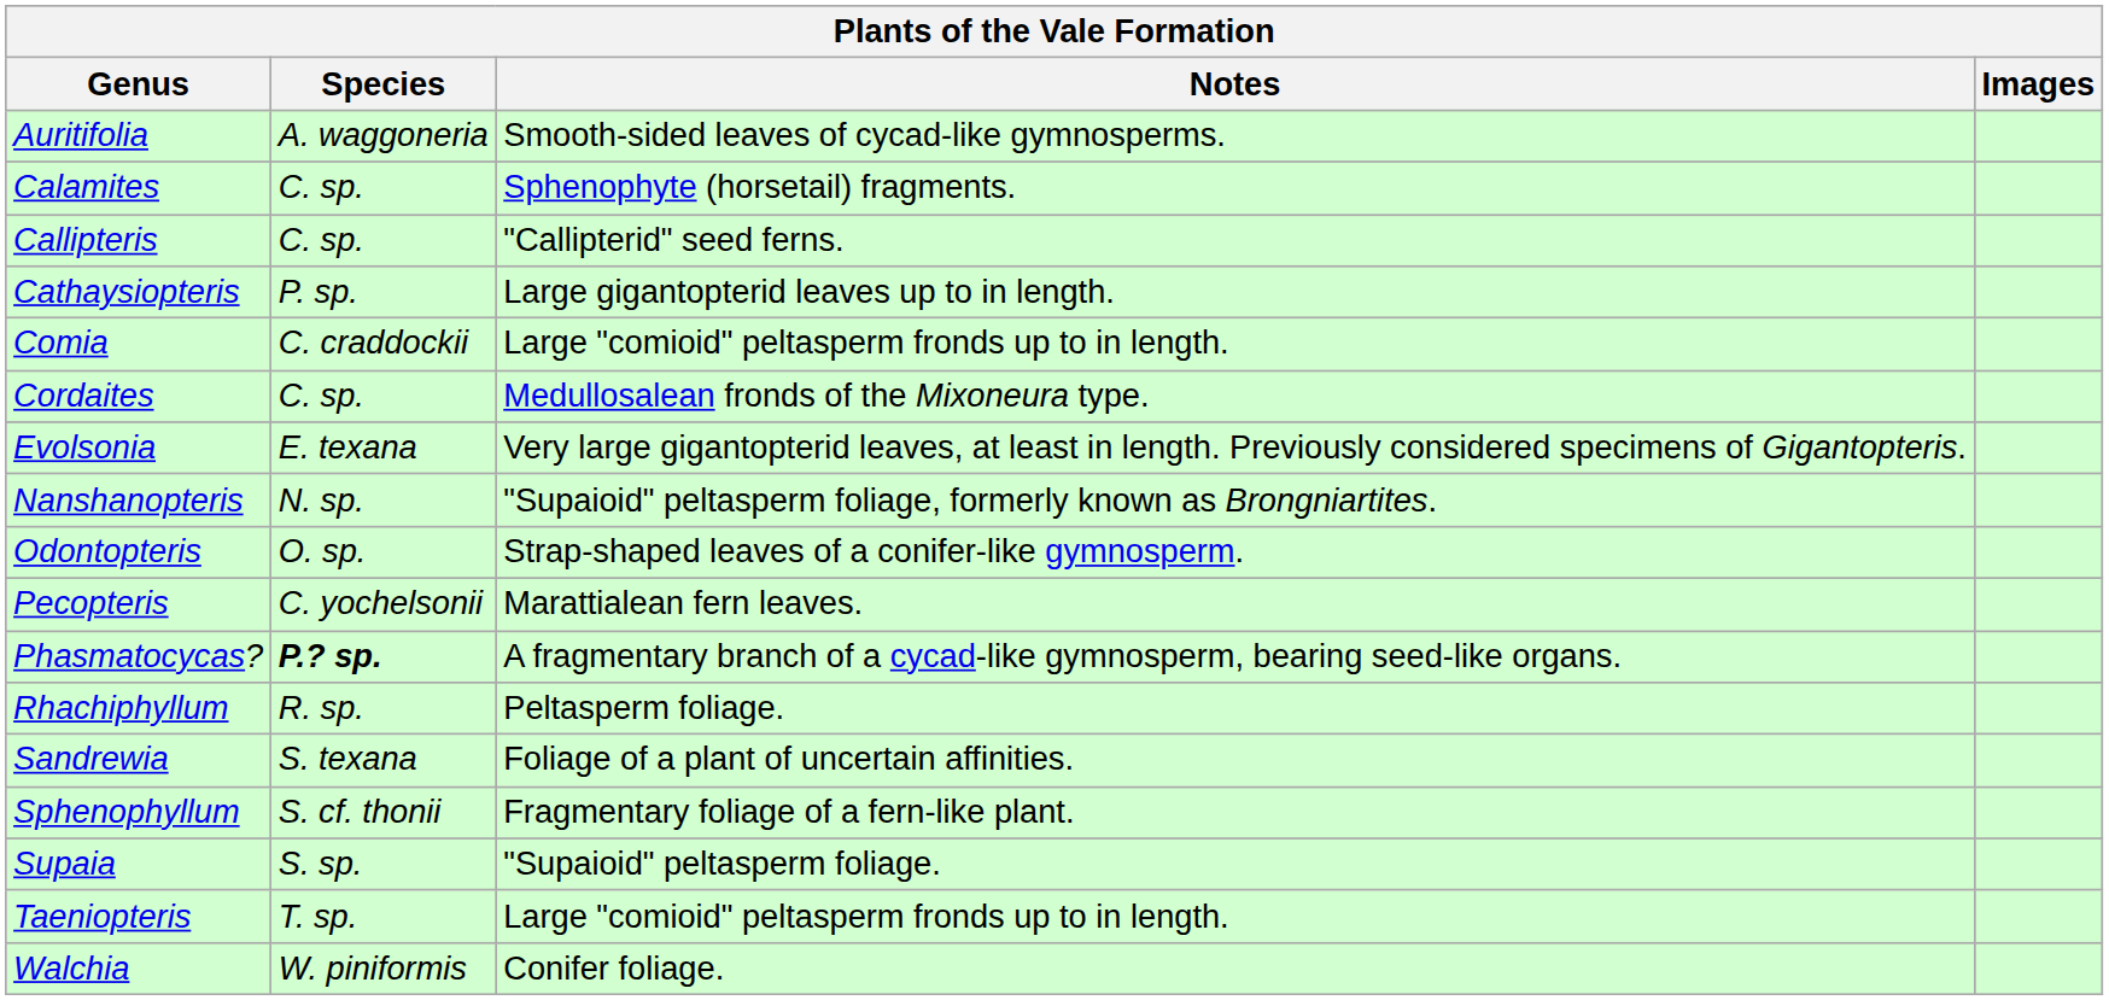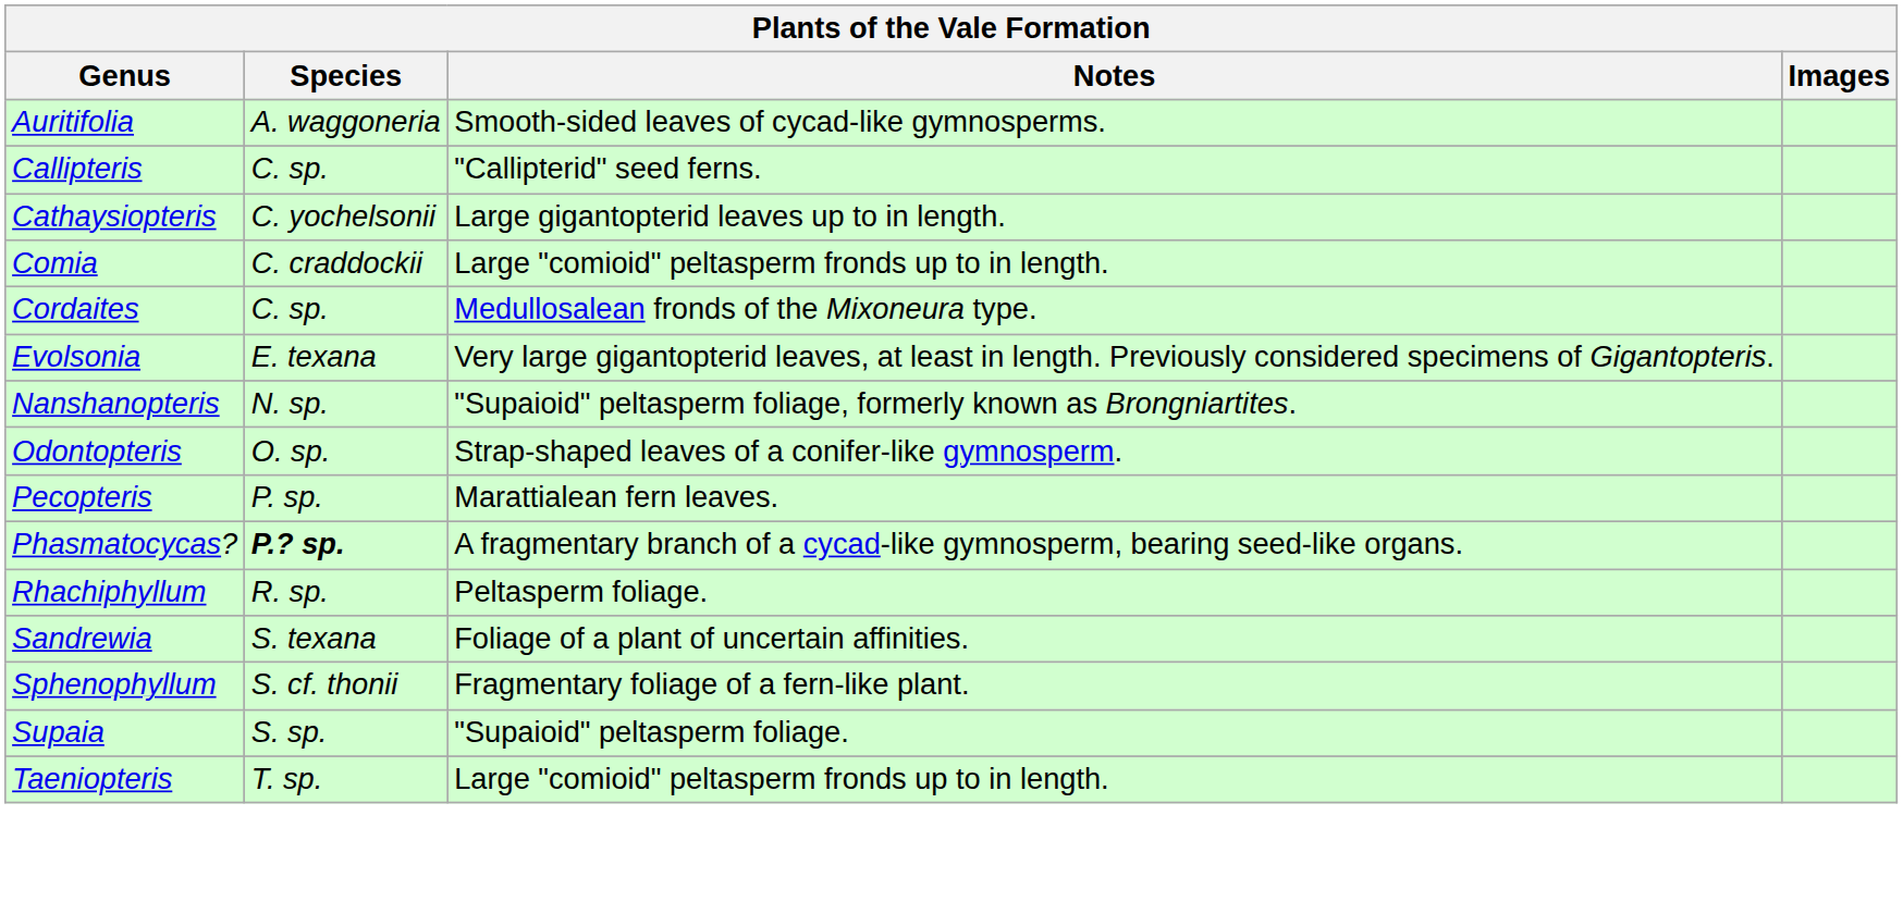 <table class="wikitable" align="center">
 <tr>
 <th colspan="4" align="center"><strong>Plants of the Vale Formation</strong></th>
 </tr>
 <tr>
 <th>Genus</th>
 <th>Species</th>
 <th>Notes</th>
 <th>Images</th>
 </tr>
 <tr>
 <td style="background:#D1FFCF;"><em><a href='#'>Auritifolia</a></em></td>
 <td style="background:#D1FFCF;"><em>A. waggoneria</em></td>
 <td style="background:#D1FFCF;">Smooth-sided leaves of cycad-like gymnosperms.</td>
 <td style="background:#D1FFCF;"></td>
 </tr>
 <tr>
-<td style="background:#D1FFCF;"><em><a href='#'>Calamites</a></em></td>
-<td style="background:#D1FFCF;"><em>C. sp.</em></td>
-<td style="background:#D1FFCF;"><a href='#'>Sphenophyte</a> (horsetail) fragments.</td>
-<td style="background:#D1FFCF;"></td>
-</tr>
-<tr>
 <td style="background:#D1FFCF;"><em><a href='#'>Callipteris</a></em></td>
 <td style="background:#D1FFCF;"><em>C. sp.</em></td>
 <td style="background:#D1FFCF;">"Callipterid" seed ferns.</td>
 <td style="background:#D1FFCF;"></td>
 </tr>
 <tr>
 <td style="background:#D1FFCF;"><em><a href='#'>Cathaysiopteris</a></em></td>
-<td style="background:#D1FFCF;"><em>P. sp.</em></td>
+<td style="background:#D1FFCF;"><em>C. yochelsonii</em></td>
 <td style="background:#D1FFCF;">Large gigantopterid leaves up to  in length.<em></em></td>
 <td style="background:#D1FFCF;"></td>
 </tr>
 <tr>
 <td style="background:#D1FFCF;"><em><a href='#'>Comia</a></em></td>
 <td style="background:#D1FFCF;"><em>C. craddockii</em></td>
 <td style="background:#D1FFCF;">Large "comioid" peltasperm fronds up to  in length.</td>
 <td style="background:#D1FFCF;"></td>
 </tr>
 <tr>
 <td style="background:#D1FFCF;"><em><a href='#'>Cordaites</a></em></td>
 <td style="background:#D1FFCF;"><em>C. sp.</em></td>
 <td style="background:#D1FFCF;"><a href='#'>Medullosalean</a> fronds of the <em>Mixoneura</em> type.</td>
 <td style="background:#D1FFCF;"></td>
 </tr>
 <tr>
 <td style="background:#D1FFCF;"><em><a href='#'>Evolsonia</a></em></td>
 <td style="background:#D1FFCF;"><em>E. texana</em></td>
 <td style="background:#D1FFCF;">Very large gigantopterid leaves, at least  in length. Previously considered specimens of <em>Gigantopteris</em>.</td>
 <td style="background:#D1FFCF;"></td>
 </tr>
 <tr>
 <td style="background:#D1FFCF;"><em><a href='#'>Nanshanopteris</a></em></td>
 <td style="background:#D1FFCF;"><em>N. sp.</em></td>
 <td style="background:#D1FFCF;">"Supaioid" peltasperm foliage, formerly known as <em>Brongniartites</em>.</td>
 <td style="background:#D1FFCF;"></td>
 </tr>
 <tr>
 <td style="background:#D1FFCF;"><em><a href='#'>Odontopteris</a></em></td>
 <td style="background:#D1FFCF;"><em>O. sp.</em></td>
 <td style="background:#D1FFCF;">Strap-shaped leaves of a conifer-like <a href='#'>gymnosperm</a>.</td>
 <td style="background:#D1FFCF;"></td>
 </tr>
 <tr>
 <td style="background:#D1FFCF;"><em><a href='#'>Pecopteris</a></em></td>
-<td style="background:#D1FFCF;"><em>C. yochelsonii</em></td>
+<td style="background:#D1FFCF;"><em>P. sp.</em></td>
 <td style="background:#D1FFCF;">Marattialean fern leaves.</td>
 <td style="background:#D1FFCF;"></td>
 </tr>
 <tr>
 <td style="background:#D1FFCF;"><em><a href='#'>Phasmatocycas</a>?</em></td>
 <td style="background:#D1FFCF;"><strong><em>P.? sp.</em></strong></td>
 <td style="background:#D1FFCF;">A fragmentary branch of a <a href='#'>cycad</a>-like gymnosperm, bearing seed-like organs.</td>
 <td style="background:#D1FFCF;"></td>
 </tr>
 <tr>
 <td style="background:#D1FFCF;"><em><a href='#'>Rhachiphyllum</a></em></td>
 <td style="background:#D1FFCF;"><em>R. sp.</em></td>
 <td style="background:#D1FFCF;">Peltasperm foliage.</td>
 <td style="background:#D1FFCF;"></td>
 </tr>
 <tr>
 <td style="background:#D1FFCF;"><em><a href='#'>Sandrewia</a></em></td>
 <td style="background:#D1FFCF;"><em>S. texana</em></td>
 <td style="background:#D1FFCF;">Foliage of a plant of uncertain affinities.</td>
 <td style="background:#D1FFCF;"></td>
 </tr>
 <tr>
 <td style="background:#D1FFCF;"><em><a href='#'>Sphenophyllum</a></em></td>
 <td style="background:#D1FFCF;"><em>S. cf. thonii</em></td>
 <td style="background:#D1FFCF;">Fragmentary foliage of a fern-like plant.</td>
 <td style="background:#D1FFCF;"></td>
 </tr>
 <tr>
 <td style="background:#D1FFCF;"><em><a href='#'>Supaia</a></em></td>
 <td style="background:#D1FFCF;"><em>S. sp.</em></td>
 <td style="background:#D1FFCF;">"Supaioid" peltasperm foliage.</td>
 <td style="background:#D1FFCF;"></td>
 </tr>
 <tr>
 <td style="background:#D1FFCF;"><em><a href='#'>Taeniopteris</a></em></td>
 <td style="background:#D1FFCF;"><em>T. sp.</em></td>
 <td style="background:#D1FFCF;">Large "comioid" peltasperm fronds up to  in length.</td>
 <td style="background:#D1FFCF;"></td>
 </tr>
-<tr>
-<td style="background:#D1FFCF;"><em><a href='#'>Walchia</a></em></td>
-<td style="background:#D1FFCF;"><em>W. piniformis</em></td>
-<td style="background:#D1FFCF;">Conifer foliage.</td>
-<td style="background:#D1FFCF;"></td>
-</tr>
 </table>
